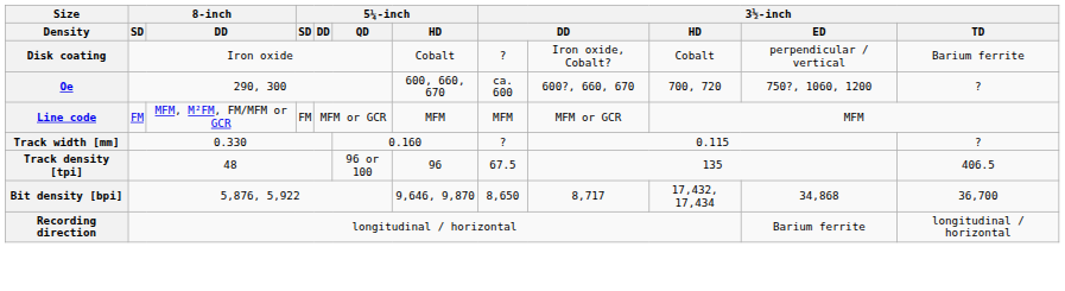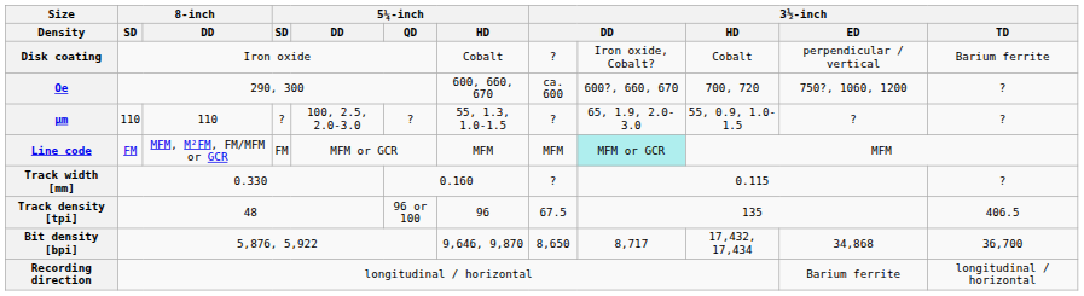 <table class="wikitable" style="text-align:center;">
 <tr>
 <th>Size</th>
 <th colspan="2">8-inch</th>
 <th colspan="4">5¼-inch</th>
 <th colspan="5">3½-inch</th>
 </tr>
 <tr>
 <th>Density</th>
 <th>SD</th>
 <th>DD</th>
 <th>SD</th>
 <th>DD</th>
 <th>QD</th>
 <th>HD</th>
 <th colspan="2">DD</th>
 <th>HD</th>
 <th>ED</th>
 <th>TD</th>
 </tr>
 <tr>
 <th>Disk coating</th>
 <td colspan="5">Iron oxide</td>
 <td>Cobalt</td>
 <td>?</td>
 <td>Iron oxide, Cobalt?</td>
 <td>Cobalt</td>
 <td>perpendicular / vertical</td>
 <td>Barium ferrite </td>
 </tr>
 <tr>
 <th><a href='#'>Oe</a></th>
 <td colspan="5">290, 300</td>
 <td>600, 660, 670</td>
 <td>ca. 600</td>
 <td>600?, 660, 670</td>
 <td>700, 720</td>
 <td>750?, 1060, 1200</td>
 <td>?</td>
 </tr>
 <tr>
+<th><a href='#'>μm</a></th>
+<td>110</td>
+<td>110</td>
+<td>?</td>
+<td>100, 2.5, 2.0-3.0</td>
+<td>?</td>
+<td>55, 1.3, 1.0-1.5</td>
+<td>?</td>
+<td>65, 1.9, 2.0-3.0</td>
+<td>55, 0.9, 1.0-1.5</td>
+<td>?</td>
+<td>?</td>
+</tr>
+<tr>
 <th><a href='#'>Line code</a></th>
 <td><a href='#'>FM</a></td>
 <td><a href='#'>MFM</a>, <a href='#'>M²FM</a>, FM/MFM or <a href='#'>GCR</a></td>
 <td>FM</td>
 <td colspan="2">MFM or GCR</td>
 <td>MFM</td>
 <td>MFM</td>
-<td>MFM or GCR</td>
+<td style="background: paleturquoise;">MFM or GCR</td>
 <td colspan="3">MFM</td>
 </tr>
 <tr>
 <th>Track width [mm]</th>
 <td colspan="4">0.330</td>
 <td colspan="2">0.160</td>
 <td>?</td>
 <td colspan="3">0.115</td>
 <td>?</td>
 </tr>
 <tr>
 <th>Track density [tpi]</th>
 <td colspan="4">48</td>
 <td>96 or 100</td>
 <td>96</td>
 <td>67.5</td>
 <td colspan="3">135</td>
 <td>406.5</td>
 </tr>
 <tr>
 <th>Bit density [bpi]</th>
 <td colspan="5">5,876, 5,922</td>
 <td>9,646, 9,870</td>
 <td>8,650</td>
 <td>8,717</td>
 <td>17,432, 17,434</td>
 <td>34,868</td>
 <td>36,700</td>
 </tr>
 <tr>
 <th>Recording direction</th>
 <td colspan="9">longitudinal / horizontal</td>
 <td>Barium ferrite</td>
 <td>longitudinal / horizontal</td>
 </tr>
 </table>
